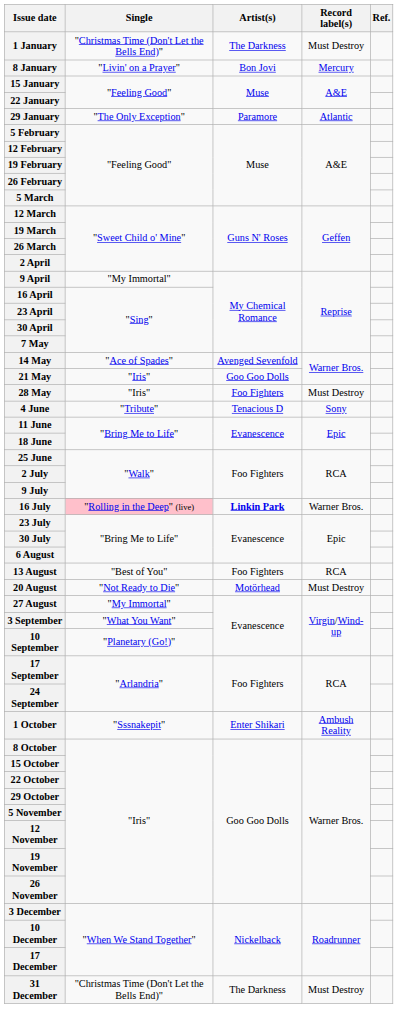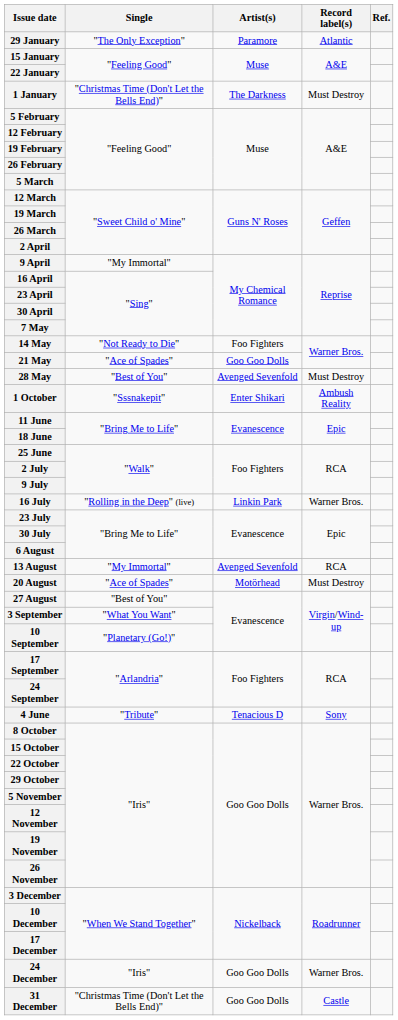 <table class="wikitable plainrowheaders" style="text-align:center">
 <tr>
 <th scope="col">Issue date</th>
 <th scope="col">Single</th>
 <th scope="col">Artist(s)</th>
 <th scope="col">Record label(s)</th>
 <th scope="col">Ref.</th>
 </tr>
 <tr>
-<th scope="row">1 January</th>
-<td>"<a href='#'>Christmas Time (Don't Let the Bells End)</a>"</td>
-<td><a href='#'>The Darkness</a></td>
-<td>Must Destroy</td>
-<td></td>
-</tr>
-<tr>
-<th scope="row">8 January</th>
-<td>"<a href='#'>Livin' on a Prayer</a>"</td>
-<td><a href='#'>Bon Jovi</a></td>
-<td><a href='#'>Mercury</a></td>
+<th scope="row">29 January</th>
+<td>"<a href='#'>The Only Exception</a>"</td>
+<td><a href='#'>Paramore</a></td>
+<td><a href='#'>Atlantic</a></td>
 <td></td>
 </tr>
 <tr>
 <th scope="row">15 January</th>
 <td rowspan="2">"<a href='#'>Feeling Good</a>"</td>
 <td rowspan="2"><a href='#'>Muse</a></td>
 <td rowspan="2"><a href='#'>A&E</a></td>
 <td></td>
 </tr>
 <tr>
 <th scope="row">22 January</th>
 <td></td>
 </tr>
 <tr>
-<th scope="row">29 January</th>
-<td>"<a href='#'>The Only Exception</a>"</td>
-<td><a href='#'>Paramore</a></td>
-<td><a href='#'>Atlantic</a></td>
+<th scope="row">1 January</th>
+<td>"<a href='#'>Christmas Time (Don't Let the Bells End)</a>"</td>
+<td><a href='#'>The Darkness</a></td>
+<td>Must Destroy</td>
 <td></td>
 </tr>
 <tr>
 <th scope="row">5 February</th>
 <td rowspan="5">"Feeling Good"</td>
 <td rowspan="5">Muse</td>
 <td rowspan="5">A&E</td>
 <td></td>
 </tr>
 <tr>
 <th scope="row">12 February</th>
 <td></td>
 </tr>
 <tr>
 <th scope="row">19 February</th>
 <td></td>
 </tr>
 <tr>
 <th scope="row">26 February</th>
 <td></td>
 </tr>
 <tr>
 <th scope="row">5 March</th>
 <td></td>
 </tr>
 <tr>
 <th scope="row">12 March</th>
 <td rowspan="4">"<a href='#'>Sweet Child o' Mine</a>"</td>
 <td rowspan="4"><a href='#'>Guns N' Roses</a></td>
 <td rowspan="4"><a href='#'>Geffen</a></td>
 <td></td>
 </tr>
 <tr>
 <th scope="row">19 March</th>
 <td></td>
 </tr>
 <tr>
 <th scope="row">26 March</th>
 <td></td>
 </tr>
 <tr>
 <th scope="row">2 April</th>
 <td></td>
 </tr>
 <tr>
 <th scope="row">9 April</th>
 <td>"My Immortal"</td>
 <td rowspan="5"><a href='#'>My Chemical Romance</a></td>
 <td rowspan="5"><a href='#'>Reprise</a></td>
 <td></td>
 </tr>
 <tr>
 <th scope="row">16 April</th>
 <td rowspan="4">"<a href='#'>Sing</a>"</td>
 <td></td>
 </tr>
 <tr>
 <th scope="row">23 April</th>
 <td></td>
 </tr>
 <tr>
 <th scope="row">30 April</th>
 <td></td>
 </tr>
 <tr>
 <th scope="row">7 May</th>
 <td></td>
 </tr>
 <tr>
 <th scope="row">14 May</th>
-<td>"<a href='#'>Ace of Spades</a>"</td>
-<td><a href='#'>Avenged Sevenfold</a></td>
+<td>"<a href='#'>Not Ready to Die</a>"</td>
+<td>Foo Fighters</td>
 <td rowspan="2"><a href='#'>Warner Bros.</a></td>
 <td></td>
 </tr>
 <tr>
 <th scope="row">21 May</th>
-<td>"<a href='#'>Iris</a>"</td>
+<td>"<a href='#'>Ace of Spades</a>"</td>
 <td><a href='#'>Goo Goo Dolls</a></td>
 <td></td>
 </tr>
 <tr>
 <th scope="row">28 May</th>
-<td>"Iris"</td>
-<td><a href='#'>Foo Fighters</a></td>
+<td>"<a href='#'>Best of You</a>"</td>
+<td><a href='#'>Avenged Sevenfold</a></td>
 <td>Must Destroy</td>
 <td></td>
 </tr>
 <tr>
-<th scope="row">4 June</th>
-<td>"<a href='#'>Tribute</a>"</td>
-<td><a href='#'>Tenacious D</a></td>
-<td><a href='#'>Sony</a></td>
+<th scope="row">1 October</th>
+<td>"<a href='#'>Sssnakepit</a>"</td>
+<td><a href='#'>Enter Shikari</a></td>
+<td><a href='#'>Ambush Reality</a></td>
 <td></td>
 </tr>
 <tr>
 <th scope="row">11 June</th>
 <td rowspan="2">"<a href='#'>Bring Me to Life</a>"</td>
 <td rowspan="2"><a href='#'>Evanescence</a></td>
 <td rowspan="2"><a href='#'>Epic</a></td>
 <td></td>
 </tr>
 <tr>
 <th scope="row">18 June</th>
 <td></td>
 </tr>
 <tr>
 <th scope="row">25 June</th>
 <td rowspan="3">"<a href='#'>Walk</a>"</td>
 <td rowspan="3">Foo Fighters</td>
 <td rowspan="3">RCA</td>
 <td></td>
 </tr>
 <tr>
 <th scope="row">2 July</th>
 <td></td>
 </tr>
 <tr>
 <th scope="row">9 July</th>
 <td></td>
 </tr>
 <tr>
 <th scope="row">16 July</th>
-<td style="background: pink;">"<a href='#'>Rolling in the Deep</a>" <small>(live)</small></td>
-<td><strong><a href='#'>Linkin Park</a></strong></td>
+<td>"<a href='#'>Rolling in the Deep</a>" <small>(live)</small></td>
+<td><a href='#'>Linkin Park</a></td>
 <td>Warner Bros.</td>
 <td></td>
 </tr>
 <tr>
 <th scope="row">23 July</th>
 <td rowspan="3">"Bring Me to Life"</td>
 <td rowspan="3">Evanescence</td>
 <td rowspan="3">Epic</td>
 <td></td>
 </tr>
 <tr>
 <th scope="row">30 July</th>
 <td></td>
 </tr>
 <tr>
 <th scope="row">6 August</th>
 <td></td>
 </tr>
 <tr>
 <th scope="row">13 August</th>
-<td>"Best of You"</td>
-<td>Foo Fighters</td>
+<td>"<a href='#'>My Immortal</a>"</td>
+<td><a href='#'>Avenged Sevenfold</a></td>
 <td>RCA</td>
 <td></td>
 </tr>
 <tr>
 <th scope="row">20 August</th>
-<td>"<a href='#'>Not Ready to Die</a>"</td>
+<td>"<a href='#'>Ace of Spades</a>"</td>
 <td><a href='#'>Motörhead</a></td>
 <td>Must Destroy</td>
 <td></td>
 </tr>
 <tr>
 <th scope="row">27 August</th>
-<td>"<a href='#'>My Immortal</a>"</td>
+<td>"Best of You"</td>
 <td rowspan="3">Evanescence</td>
 <td rowspan="3"><a href='#'>Virgin</a>/<a href='#'>Wind-up</a></td>
 <td></td>
 </tr>
 <tr>
 <th scope="row">3 September</th>
 <td>"<a href='#'>What You Want</a>"</td>
 <td></td>
 </tr>
 <tr>
 <th scope="row">10 September</th>
 <td>"<a href='#'>Planetary (Go!)</a>"</td>
 <td></td>
 </tr>
 <tr>
 <th scope="row">17 September</th>
 <td rowspan="2">"<a href='#'>Arlandria</a>"</td>
 <td rowspan="2">Foo Fighters</td>
 <td rowspan="2">RCA</td>
 <td></td>
 </tr>
 <tr>
 <th scope="row">24 September</th>
 <td></td>
 </tr>
 <tr>
-<th scope="row">1 October</th>
-<td>"<a href='#'>Sssnakepit</a>"</td>
-<td><a href='#'>Enter Shikari</a></td>
-<td><a href='#'>Ambush Reality</a></td>
+<th scope="row">4 June</th>
+<td>"<a href='#'>Tribute</a>"</td>
+<td><a href='#'>Tenacious D</a></td>
+<td><a href='#'>Sony</a></td>
 <td></td>
 </tr>
 <tr>
 <th scope="row">8 October</th>
 <td rowspan="8">"Iris"</td>
 <td rowspan="8">Goo Goo Dolls</td>
 <td rowspan="8">Warner Bros.</td>
 <td></td>
 </tr>
 <tr>
 <th scope="row">15 October</th>
 <td></td>
 </tr>
 <tr>
 <th scope="row">22 October</th>
 <td></td>
 </tr>
 <tr>
 <th scope="row">29 October</th>
 <td></td>
 </tr>
 <tr>
 <th scope="row">5 November</th>
 <td></td>
 </tr>
 <tr>
 <th scope="row">12 November</th>
 <td></td>
 </tr>
 <tr>
 <th scope="row">19 November</th>
 <td></td>
 </tr>
 <tr>
 <th scope="row">26 November</th>
 <td></td>
 </tr>
 <tr>
 <th scope="row">3 December</th>
 <td rowspan="3">"<a href='#'>When We Stand Together</a>"</td>
 <td rowspan="3"><a href='#'>Nickelback</a></td>
 <td rowspan="3"><a href='#'>Roadrunner</a></td>
 <td></td>
 </tr>
 <tr>
 <th scope="row">10 December</th>
 <td></td>
 </tr>
 <tr>
 <th scope="row">17 December</th>
 <td></td>
 </tr>
 <tr>
+<th scope="row">24 December</th>
+<td>"Iris"</td>
+<td>Goo Goo Dolls</td>
+<td>Warner Bros.</td>
+<td></td>
+</tr>
+<tr>
 <th scope="row">31 December</th>
 <td>"Christmas Time (Don't Let the Bells End)"</td>
-<td>The Darkness</td>
-<td>Must Destroy</td>
+<td>Goo Goo Dolls</td>
+<td><a href='#'>Castle</a></td>
 <td></td>
 </tr>
 </table>
